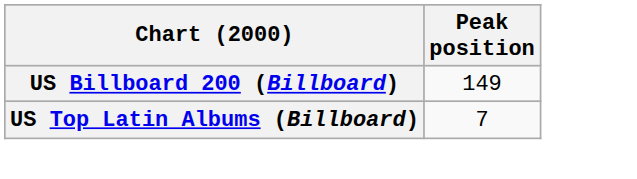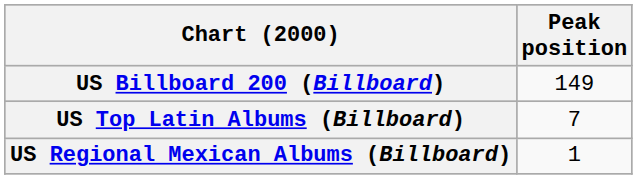 <table class="wikitable sortable plainrowheaders" style="text-align:center;">
 <tr>
 <th scope="col">Chart (2000)</th>
 <th scope="col">Peak<br>position</th>
 </tr>
 <tr>
 <th scope="row">US <a href='#'>Billboard 200</a> (<em><a href='#'>Billboard</a></em>)</th>
 <td>149</td>
 </tr>
 <tr>
 <th scope="row">US <a href='#'>Top Latin Albums</a> (<em>Billboard</em>)</th>
 <td>7</td>
 </tr>
+<tr>
+<th scope="row">US <a href='#'>Regional Mexican Albums</a> (<em>Billboard</em>)</th>
+<td>1</td>
+</tr>
 </table>
